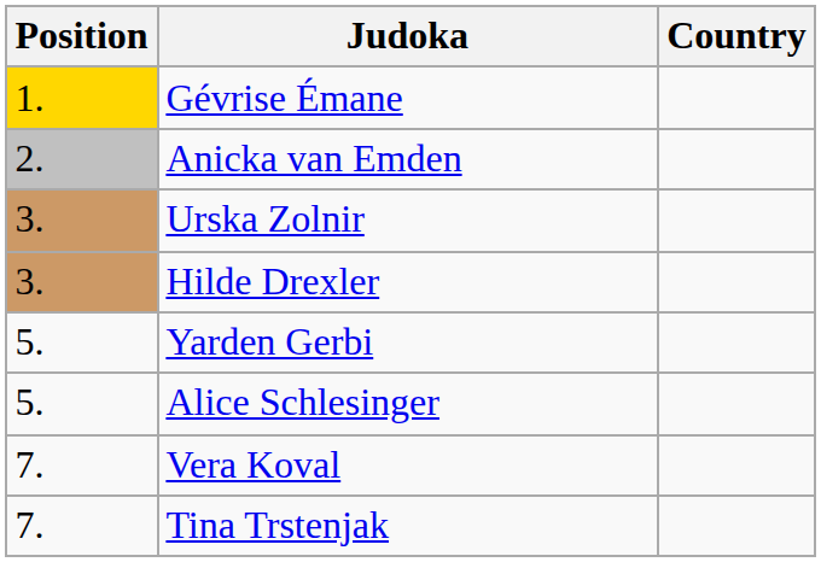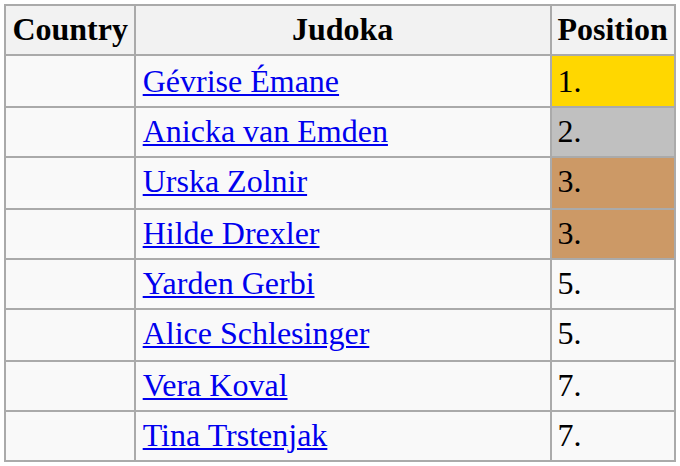 <table class=wikitable>
 <tr>
+<th>Country</th>
+<th width=200>Judoka</th>
 <th width=10>Position</th>
-<th width=200>Judoka</th>
-<th>Country</th>
 </tr>
 <tr>
+<td></td>
+<td><a href='#'>Gévrise Émane</a></td>
 <td bgcolor=gold>1.</td>
-<td><a href='#'>Gévrise Émane</a></td>
-<td></td>
 </tr>
 <tr>
+<td></td>
+<td><a href='#'>Anicka van Emden</a></td>
 <td bgcolor="silver">2.</td>
-<td><a href='#'>Anicka van Emden</a></td>
-<td></td>
 </tr>
 <tr>
+<td></td>
+<td><a href='#'>Urska Zolnir</a></td>
 <td bgcolor="CC9966">3.</td>
-<td><a href='#'>Urska Zolnir</a></td>
-<td></td>
 </tr>
 <tr>
+<td></td>
+<td><a href='#'>Hilde Drexler</a></td>
 <td bgcolor="CC9966">3.</td>
-<td><a href='#'>Hilde Drexler</a></td>
-<td></td>
 </tr>
 <tr>
+<td></td>
+<td><a href='#'>Yarden Gerbi</a></td>
 <td>5.</td>
-<td><a href='#'>Yarden Gerbi</a></td>
-<td></td>
 </tr>
 <tr>
+<td></td>
+<td><a href='#'>Alice Schlesinger</a></td>
 <td>5.</td>
-<td><a href='#'>Alice Schlesinger</a></td>
-<td></td>
 </tr>
 <tr>
+<td></td>
+<td><a href='#'>Vera Koval</a></td>
 <td>7.</td>
-<td><a href='#'>Vera Koval</a></td>
-<td></td>
 </tr>
 <tr>
+<td></td>
+<td><a href='#'>Tina Trstenjak</a></td>
 <td>7.</td>
-<td><a href='#'>Tina Trstenjak</a></td>
-<td></td>
 </tr>
 </table>
